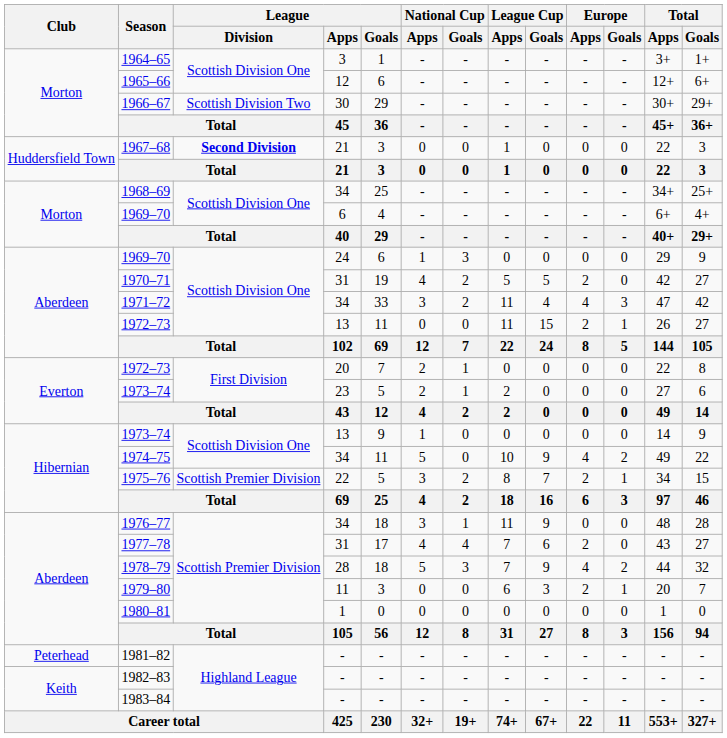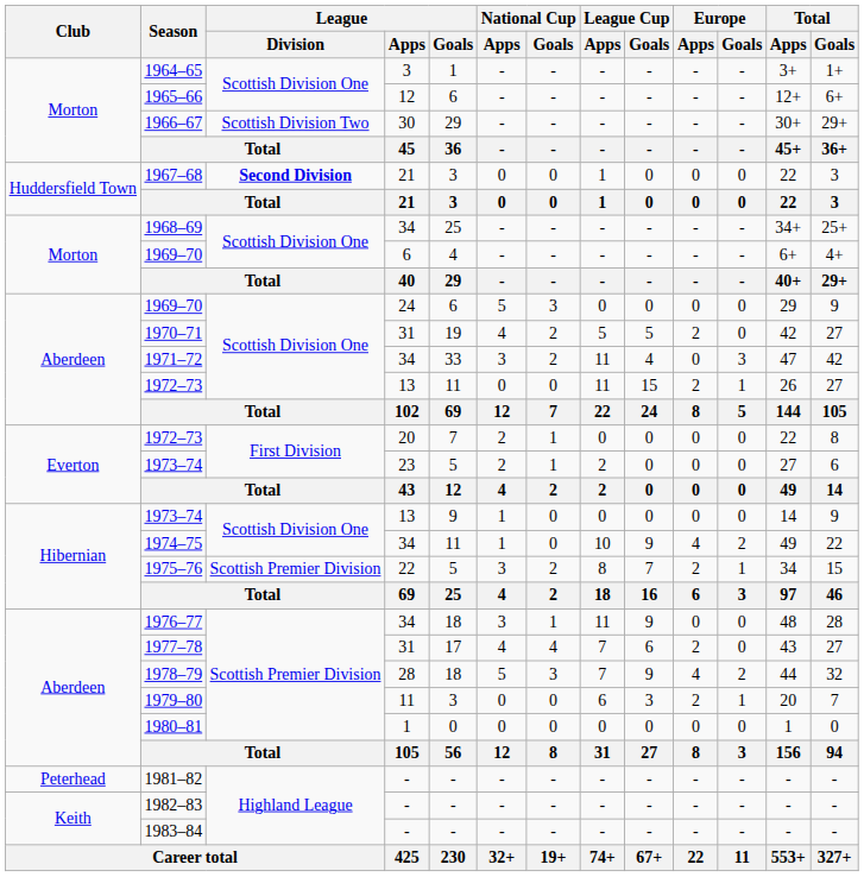 <table class="wikitable" style="text-align:center">
 <tr>
 <th rowspan="2">Club</th>
 <th rowspan="2">Season</th>
 <th colspan="3">League</th>
 <th colspan="2">National Cup</th>
 <th colspan="2">League Cup</th>
 <th colspan="2">Europe</th>
 <th colspan="2">Total</th>
 </tr>
 <tr>
 <th>Division</th>
 <th>Apps</th>
 <th>Goals</th>
 <th>Apps</th>
 <th>Goals</th>
 <th>Apps</th>
 <th>Goals</th>
 <th>Apps</th>
 <th>Goals</th>
 <th>Apps</th>
 <th>Goals</th>
 </tr>
 <tr>
 <td rowspan="4"><a href='#'>Morton</a></td>
 <td><a href='#'>1964–65</a></td>
 <td rowspan="2"><a href='#'>Scottish Division One</a></td>
 <td>3</td>
 <td>1</td>
 <td>-</td>
 <td>-</td>
 <td>-</td>
 <td>-</td>
 <td>-</td>
 <td>-</td>
 <td>3+</td>
 <td>1+</td>
 </tr>
 <tr>
 <td><a href='#'>1965–66</a></td>
 <td>12</td>
 <td>6</td>
 <td>-</td>
 <td>-</td>
 <td>-</td>
 <td>-</td>
 <td>-</td>
 <td>-</td>
 <td>12+</td>
 <td>6+</td>
 </tr>
 <tr>
 <td><a href='#'>1966–67</a></td>
 <td><a href='#'>Scottish Division Two</a></td>
 <td>30</td>
 <td>29</td>
 <td>-</td>
 <td>-</td>
 <td>-</td>
 <td>-</td>
 <td>-</td>
 <td>-</td>
 <td>30+</td>
 <td>29+</td>
 </tr>
 <tr>
 <th colspan="2">Total</th>
 <th>45</th>
 <th>36</th>
 <th>-</th>
 <th>-</th>
 <th>-</th>
 <th>-</th>
 <th>-</th>
 <th>-</th>
 <th>45+</th>
 <th>36+</th>
 </tr>
 <tr>
 <td rowspan="2"><a href='#'>Huddersfield Town</a></td>
 <td><a href='#'>1967–68</a></td>
 <td><strong><a href='#'>Second Division</a></strong></td>
 <td>21</td>
 <td>3</td>
 <td>0</td>
 <td>0</td>
 <td>1</td>
 <td>0</td>
 <td>0</td>
 <td>0</td>
 <td>22</td>
 <td>3</td>
 </tr>
 <tr>
 <th colspan="2">Total</th>
 <th>21</th>
 <th>3</th>
 <th>0</th>
 <th>0</th>
 <th>1</th>
 <th>0</th>
 <th>0</th>
 <th>0</th>
 <th>22</th>
 <th>3</th>
 </tr>
 <tr>
 <td rowspan="3"><a href='#'>Morton</a></td>
 <td><a href='#'>1968–69</a></td>
 <td rowspan="2"><a href='#'>Scottish Division One</a></td>
 <td>34</td>
 <td>25</td>
 <td>-</td>
 <td>-</td>
 <td>-</td>
 <td>-</td>
 <td>-</td>
 <td>-</td>
 <td>34+</td>
 <td>25+</td>
 </tr>
 <tr>
 <td><a href='#'>1969–70</a></td>
 <td>6</td>
 <td>4</td>
 <td>-</td>
 <td>-</td>
 <td>-</td>
 <td>-</td>
 <td>-</td>
 <td>-</td>
 <td>6+</td>
 <td>4+</td>
 </tr>
 <tr>
 <th colspan="2">Total</th>
 <th>40</th>
 <th>29</th>
 <th>-</th>
 <th>-</th>
 <th>-</th>
 <th>-</th>
 <th>-</th>
 <th>-</th>
 <th>40+</th>
 <th>29+</th>
 </tr>
 <tr>
 <td rowspan="5"><a href='#'>Aberdeen</a></td>
 <td><a href='#'>1969–70</a></td>
 <td rowspan="4"><a href='#'>Scottish Division One</a></td>
 <td>24</td>
 <td>6</td>
-<td>1</td>
+<td>5</td>
 <td>3</td>
 <td>0</td>
 <td>0</td>
 <td>0</td>
 <td>0</td>
 <td>29</td>
 <td>9</td>
 </tr>
 <tr>
 <td><a href='#'>1970–71</a></td>
 <td>31</td>
 <td>19</td>
 <td>4</td>
 <td>2</td>
 <td>5</td>
 <td>5</td>
 <td>2</td>
 <td>0</td>
 <td>42</td>
 <td>27</td>
 </tr>
 <tr>
 <td><a href='#'>1971–72</a></td>
 <td>34</td>
 <td>33</td>
 <td>3</td>
 <td>2</td>
 <td>11</td>
 <td>4</td>
-<td>4</td>
+<td>0</td>
 <td>3</td>
 <td>47</td>
 <td>42</td>
 </tr>
 <tr>
 <td><a href='#'>1972–73</a></td>
 <td>13</td>
 <td>11</td>
 <td>0</td>
 <td>0</td>
 <td>11</td>
 <td>15</td>
 <td>2</td>
 <td>1</td>
 <td>26</td>
 <td>27</td>
 </tr>
 <tr>
 <th colspan="2">Total</th>
 <th>102</th>
 <th>69</th>
 <th>12</th>
 <th>7</th>
 <th>22</th>
 <th>24</th>
 <th>8</th>
 <th>5</th>
 <th>144</th>
 <th>105</th>
 </tr>
 <tr>
 <td rowspan="3"><a href='#'>Everton</a></td>
 <td><a href='#'>1972–73</a></td>
 <td rowspan="2"><a href='#'>First Division</a></td>
 <td>20</td>
 <td>7</td>
 <td>2</td>
 <td>1</td>
 <td>0</td>
 <td>0</td>
 <td>0</td>
 <td>0</td>
 <td>22</td>
 <td>8</td>
 </tr>
 <tr>
 <td><a href='#'>1973–74</a></td>
 <td>23</td>
 <td>5</td>
 <td>2</td>
 <td>1</td>
 <td>2</td>
 <td>0</td>
 <td>0</td>
 <td>0</td>
 <td>27</td>
 <td>6</td>
 </tr>
 <tr>
 <th colspan="2">Total</th>
 <th>43</th>
 <th>12</th>
 <th>4</th>
 <th>2</th>
 <th>2</th>
 <th>0</th>
 <th>0</th>
 <th>0</th>
 <th>49</th>
 <th>14</th>
 </tr>
 <tr>
 <td rowspan="4"><a href='#'>Hibernian</a></td>
 <td><a href='#'>1973–74</a></td>
 <td rowspan="2"><a href='#'>Scottish Division One</a></td>
 <td>13</td>
 <td>9</td>
 <td>1</td>
 <td>0</td>
 <td>0</td>
 <td>0</td>
 <td>0</td>
 <td>0</td>
 <td>14</td>
 <td>9</td>
 </tr>
 <tr>
 <td><a href='#'>1974–75</a></td>
 <td>34</td>
 <td>11</td>
-<td>5</td>
+<td>1</td>
 <td>0</td>
 <td>10</td>
 <td>9</td>
 <td>4</td>
 <td>2</td>
 <td>49</td>
 <td>22</td>
 </tr>
 <tr>
 <td><a href='#'>1975–76</a></td>
 <td><a href='#'>Scottish Premier Division</a></td>
 <td>22</td>
 <td>5</td>
 <td>3</td>
 <td>2</td>
 <td>8</td>
 <td>7</td>
 <td>2</td>
 <td>1</td>
 <td>34</td>
 <td>15</td>
 </tr>
 <tr>
 <th colspan="2">Total</th>
 <th>69</th>
 <th>25</th>
 <th>4</th>
 <th>2</th>
 <th>18</th>
 <th>16</th>
 <th>6</th>
 <th>3</th>
 <th>97</th>
 <th>46</th>
 </tr>
 <tr>
 <td rowspan="6"><a href='#'>Aberdeen</a></td>
 <td><a href='#'>1976–77</a></td>
 <td rowspan="5"><a href='#'>Scottish Premier Division</a></td>
 <td>34</td>
 <td>18</td>
 <td>3</td>
 <td>1</td>
 <td>11</td>
 <td>9</td>
 <td>0</td>
 <td>0</td>
 <td>48</td>
 <td>28</td>
 </tr>
 <tr>
 <td><a href='#'>1977–78</a></td>
 <td>31</td>
 <td>17</td>
 <td>4</td>
 <td>4</td>
 <td>7</td>
 <td>6</td>
 <td>2</td>
 <td>0</td>
 <td>43</td>
 <td>27</td>
 </tr>
 <tr>
 <td><a href='#'>1978–79</a></td>
 <td>28</td>
 <td>18</td>
 <td>5</td>
 <td>3</td>
 <td>7</td>
 <td>9</td>
 <td>4</td>
 <td>2</td>
 <td>44</td>
 <td>32</td>
 </tr>
 <tr>
 <td><a href='#'>1979–80</a></td>
 <td>11</td>
 <td>3</td>
 <td>0</td>
 <td>0</td>
 <td>6</td>
 <td>3</td>
 <td>2</td>
 <td>1</td>
 <td>20</td>
 <td>7</td>
 </tr>
 <tr>
 <td><a href='#'>1980–81</a></td>
 <td>1</td>
 <td>0</td>
 <td>0</td>
 <td>0</td>
 <td>0</td>
 <td>0</td>
 <td>0</td>
 <td>0</td>
 <td>1</td>
 <td>0</td>
 </tr>
 <tr>
 <th colspan="2">Total</th>
 <th>105</th>
 <th>56</th>
 <th>12</th>
 <th>8</th>
 <th>31</th>
 <th>27</th>
 <th>8</th>
 <th>3</th>
 <th>156</th>
 <th>94</th>
 </tr>
 <tr>
 <td><a href='#'>Peterhead</a></td>
 <td>1981–82</td>
 <td rowspan="3"><a href='#'>Highland League</a></td>
 <td>-</td>
 <td>-</td>
 <td>-</td>
 <td>-</td>
 <td>-</td>
 <td>-</td>
 <td>-</td>
 <td>-</td>
 <td>-</td>
 <td>-</td>
 </tr>
 <tr>
 <td rowspan="2"><a href='#'>Keith</a></td>
 <td>1982–83</td>
 <td>-</td>
 <td>-</td>
 <td>-</td>
 <td>-</td>
 <td>-</td>
 <td>-</td>
 <td>-</td>
 <td>-</td>
 <td>-</td>
 <td>-</td>
 </tr>
 <tr>
 <td>1983–84</td>
 <td>-</td>
 <td>-</td>
 <td>-</td>
 <td>-</td>
 <td>-</td>
 <td>-</td>
 <td>-</td>
 <td>-</td>
 <td>-</td>
 <td>-</td>
 </tr>
 <tr>
 <th colspan="3">Career total</th>
 <th>425</th>
 <th>230</th>
 <th>32+</th>
 <th>19+</th>
 <th>74+</th>
 <th>67+</th>
 <th>22</th>
 <th>11</th>
 <th>553+</th>
 <th>327+</th>
 </tr>
 </table>
